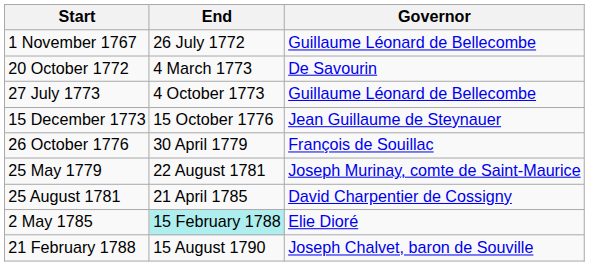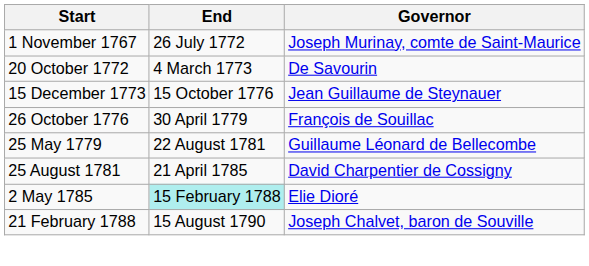 <table class=wikitable>
 <tr>
 <th>Start</th>
 <th>End</th>
 <th>Governor</th>
 </tr>
 <tr>
 <td>1 November 1767</td>
 <td>26 July 1772</td>
-<td><a href='#'>Guillaume Léonard de Bellecombe</a></td>
+<td><a href='#'>Joseph Murinay, comte de Saint-Maurice</a></td>
 </tr>
 <tr>
 <td>20 October 1772</td>
 <td>4 March 1773</td>
 <td><a href='#'>De Savourin</a></td>
-</tr>
-<tr>
-<td>27 July 1773</td>
-<td>4 October 1773</td>
-<td><a href='#'>Guillaume Léonard de Bellecombe</a></td>
 </tr>
 <tr>
 <td>15 December 1773</td>
 <td>15 October 1776</td>
 <td><a href='#'>Jean Guillaume de Steynauer</a></td>
 </tr>
 <tr>
 <td>26 October 1776</td>
 <td>30 April 1779</td>
 <td><a href='#'>François de Souillac</a></td>
 </tr>
 <tr>
 <td>25 May 1779</td>
 <td>22 August 1781</td>
-<td><a href='#'>Joseph Murinay, comte de Saint-Maurice</a></td>
+<td><a href='#'>Guillaume Léonard de Bellecombe</a></td>
 </tr>
 <tr>
 <td>25 August 1781</td>
 <td>21 April 1785</td>
 <td><a href='#'>David Charpentier de Cossigny</a></td>
 </tr>
 <tr>
 <td>2 May 1785</td>
 <td style="background: paleturquoise;">15 February 1788</td>
 <td><a href='#'>Elie Dioré</a></td>
 </tr>
 <tr>
 <td>21 February 1788</td>
 <td>15 August 1790</td>
 <td><a href='#'>Joseph Chalvet, baron de Souville</a></td>
 </tr>
 </table>
